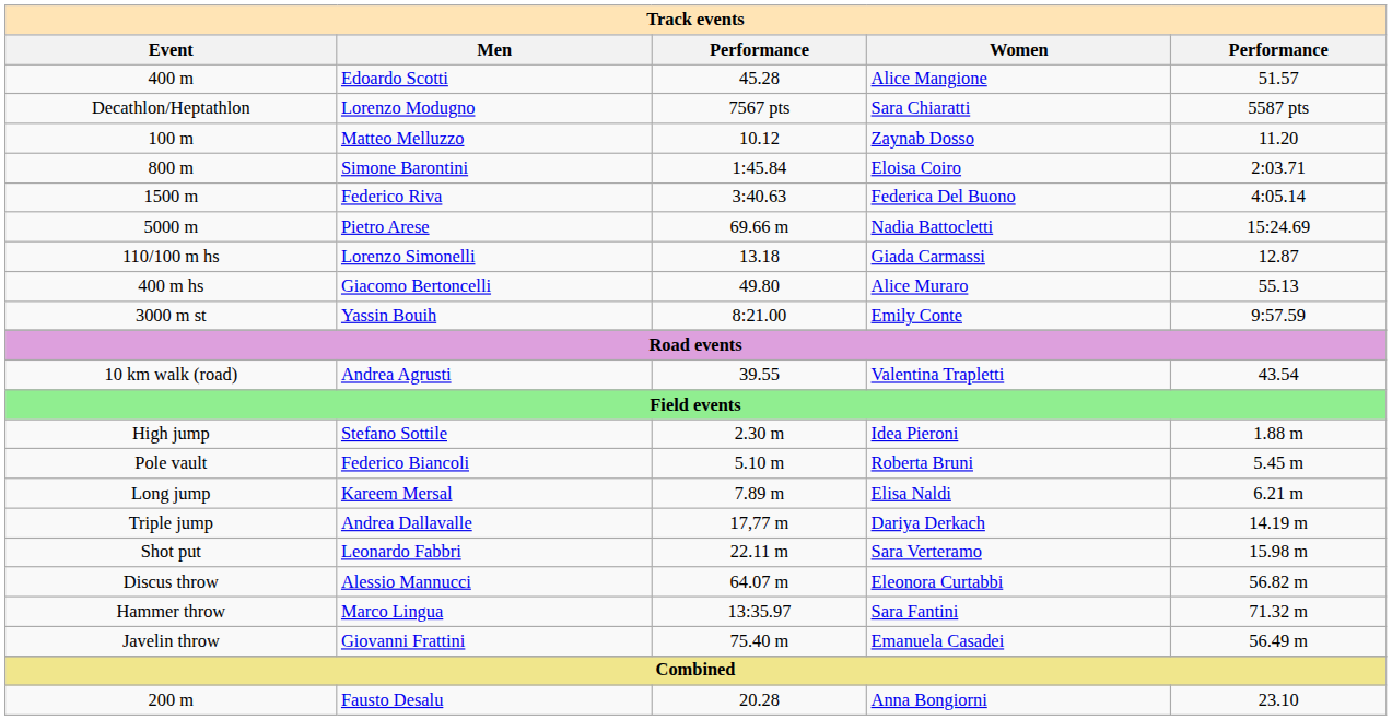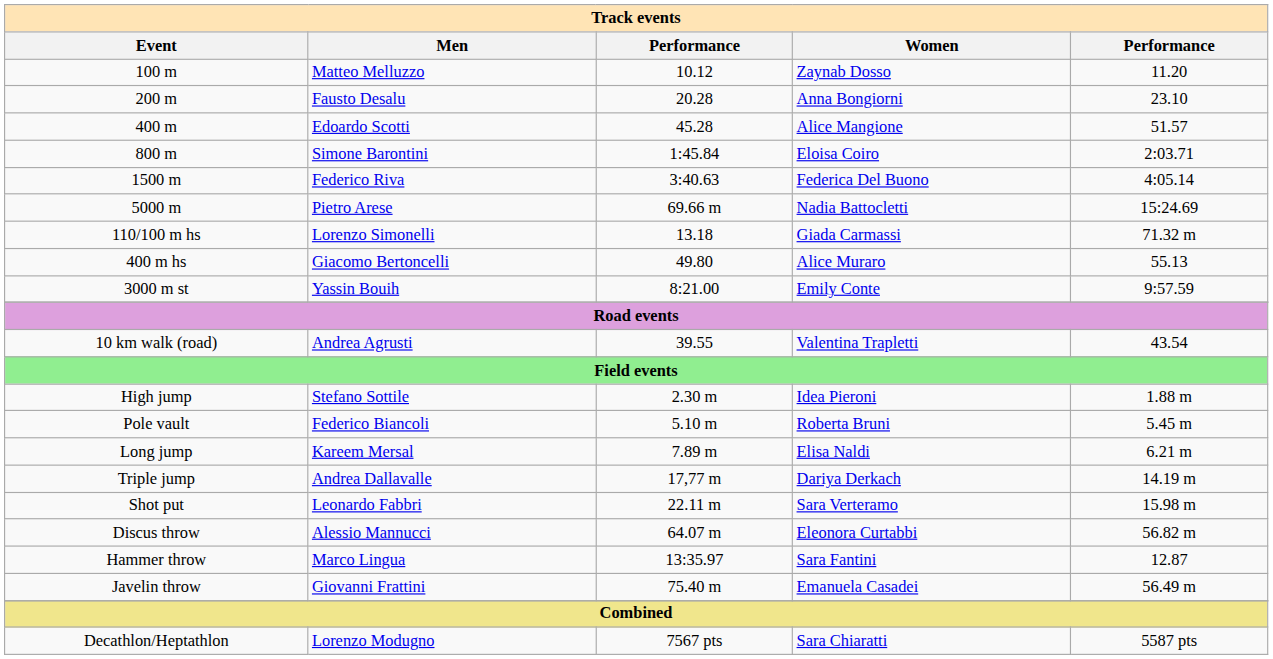 <table class="wikitable" width=70% style="font-size:90%; text-align:center;">
 <tr bgcolor=moccasin>
 <td align=center colspan=5><strong>Track events</strong></td>
 </tr>
 <tr>
 <th>Event</th>
 <th>Men</th>
 <th>Performance</th>
 <th>Women</th>
 <th>Performance</th>
 </tr>
 <tr>
+<td>100 m</td>
+<td align=left><a href='#'>Matteo Melluzzo</a></td>
+<td>10.12 </td>
+<td align=left><a href='#'>Zaynab Dosso</a></td>
+<td>11.20 </td>
+</tr>
+<tr>
+<td>200 m</td>
+<td align=left><a href='#'>Fausto Desalu</a></td>
+<td>20.28</td>
+<td align=left><a href='#'>Anna Bongiorni</a></td>
+<td>23.10</td>
+</tr>
+<tr>
 <td>400 m</td>
 <td align=left><a href='#'>Edoardo Scotti</a></td>
 <td>45.28</td>
 <td align=left><a href='#'>Alice Mangione</a></td>
 <td>51.57</td>
-</tr>
-<tr>
-<td>Decathlon/Heptathlon</td>
-<td align=left><a href='#'>Lorenzo Modugno</a></td>
-<td>7567 pts</td>
-<td align=left><a href='#'>Sara Chiaratti</a></td>
-<td>5587 pts</td>
-</tr>
-<tr>
-<td>100 m</td>
-<td align=left><a href='#'>Matteo Melluzzo</a></td>
-<td>10.12 </td>
-<td align=left><a href='#'>Zaynab Dosso</a></td>
-<td>11.20 </td>
 </tr>
 <tr>
 <td>800 m</td>
 <td align=left><a href='#'>Simone Barontini</a></td>
 <td>1:45.84</td>
 <td align=left><a href='#'>Eloisa Coiro</a></td>
 <td>2:03.71</td>
 </tr>
 <tr>
 <td>1500 m</td>
 <td align=left><a href='#'>Federico Riva</a></td>
 <td>3:40.63</td>
 <td align=left><a href='#'>Federica Del Buono</a></td>
 <td>4:05.14</td>
 </tr>
 <tr>
 <td>5000 m</td>
 <td align=left><a href='#'>Pietro Arese</a></td>
 <td>69.66 m</td>
 <td align=left><a href='#'>Nadia Battocletti</a></td>
 <td>15:24.69</td>
 </tr>
 <tr>
 <td>110/100 m hs</td>
 <td align=left><a href='#'>Lorenzo Simonelli</a></td>
 <td>13.18 </td>
 <td align=left><a href='#'>Giada Carmassi</a></td>
-<td>12.87  </td>
+<td>71.32 m</td>
 </tr>
 <tr>
 <td>400 m hs</td>
 <td align=left><a href='#'>Giacomo Bertoncelli</a></td>
 <td>49.80</td>
 <td align=left><a href='#'>Alice Muraro</a></td>
 <td>55.13</td>
 </tr>
 <tr>
 <td>3000 m st</td>
 <td align=left><a href='#'>Yassin Bouih</a></td>
 <td>8:21.00</td>
 <td align=left><a href='#'>Emily Conte</a></td>
 <td>9:57.59</td>
 </tr>
 <tr>
 </tr>
 <tr bgcolor=plum>
 <td align=center colspan=5><strong>Road events</strong></td>
 </tr>
 <tr>
 <td>10 km walk (road)</td>
 <td align=left><a href='#'>Andrea Agrusti</a></td>
 <td>39.55</td>
 <td align=left><a href='#'>Valentina Trapletti</a></td>
 <td>43.54 </td>
 </tr>
 <tr bgcolor=lightgreen>
 <td align=center colspan=5><strong>Field events</strong></td>
 </tr>
 <tr>
 <td>High jump</td>
 <td align=left><a href='#'>Stefano Sottile</a></td>
 <td>2.30 m</td>
 <td align=left><a href='#'>Idea Pieroni</a></td>
 <td>1.88 m</td>
 </tr>
 <tr>
 <td>Pole vault</td>
 <td align=left><a href='#'>Federico Biancoli</a></td>
 <td>5.10 m</td>
 <td align=left><a href='#'>Roberta Bruni</a></td>
 <td>5.45 m</td>
 </tr>
 <tr>
 <td>Long jump</td>
 <td align=left><a href='#'>Kareem Mersal</a></td>
 <td>7.89 m</td>
 <td align=left><a href='#'>Elisa Naldi</a></td>
 <td>6.21 m</td>
 </tr>
 <tr>
 <td>Triple jump</td>
 <td align=left><a href='#'>Andrea Dallavalle</a></td>
 <td>17,77 m</td>
 <td align=left><a href='#'>Dariya Derkach</a></td>
 <td>14.19 m</td>
 </tr>
 <tr>
 <td>Shot put</td>
 <td align=left><a href='#'>Leonardo Fabbri</a></td>
 <td>22.11 m </td>
 <td align=left><a href='#'>Sara Verteramo</a></td>
 <td>15.98 m</td>
 </tr>
 <tr>
 <td>Discus throw</td>
 <td align=left><a href='#'>Alessio Mannucci</a></td>
 <td>64.07 m</td>
 <td align=left><a href='#'>Eleonora Curtabbi</a></td>
 <td>56.82 m</td>
 </tr>
 <tr>
 <td>Hammer throw</td>
 <td align=left><a href='#'>Marco Lingua</a></td>
 <td>13:35.97</td>
 <td align=left><a href='#'>Sara Fantini</a></td>
-<td>71.32 m</td>
+<td>12.87  </td>
 </tr>
 <tr>
 <td>Javelin throw</td>
 <td align=left><a href='#'>Giovanni Frattini</a></td>
 <td>75.40 m</td>
 <td align=left><a href='#'>Emanuela Casadei</a></td>
 <td>56.49 m </td>
 </tr>
 <tr>
 </tr>
 <tr bgcolor=khaki>
 <td align=center colspan=5><strong>Combined</strong></td>
 </tr>
 <tr>
-<td>200 m</td>
-<td align=left><a href='#'>Fausto Desalu</a></td>
-<td>20.28</td>
-<td align=left><a href='#'>Anna Bongiorni</a></td>
-<td>23.10</td>
+<td>Decathlon/Heptathlon</td>
+<td align=left><a href='#'>Lorenzo Modugno</a></td>
+<td>7567 pts</td>
+<td align=left><a href='#'>Sara Chiaratti</a></td>
+<td>5587 pts</td>
 </tr>
 </table>
